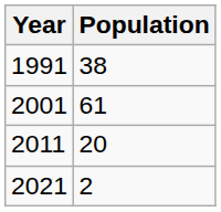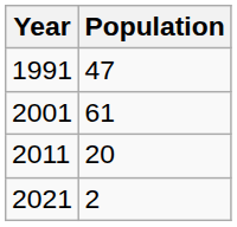 <table class="wikitable">
 <tr>
 <th>Year</th>
 <th>Population</th>
 </tr>
 <tr>
 <td>1991</td>
-<td>38</td>
+<td>47</td>
 </tr>
 <tr>
 <td>2001</td>
 <td>61</td>
 </tr>
 <tr>
 <td>2011</td>
 <td>20</td>
 </tr>
 <tr>
 <td>2021</td>
 <td>2</td>
 </tr>
 </table>
